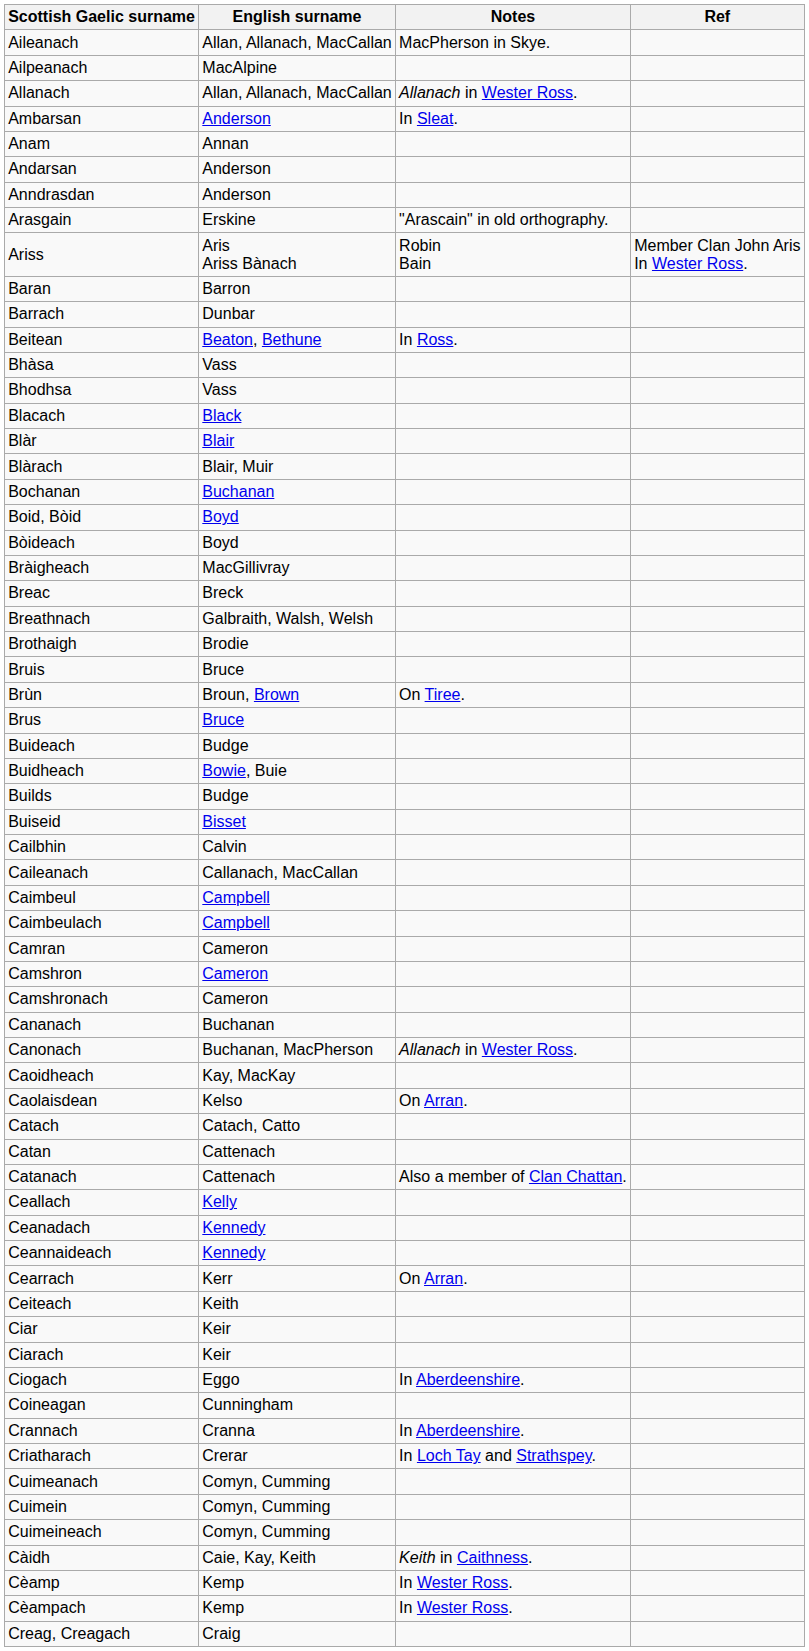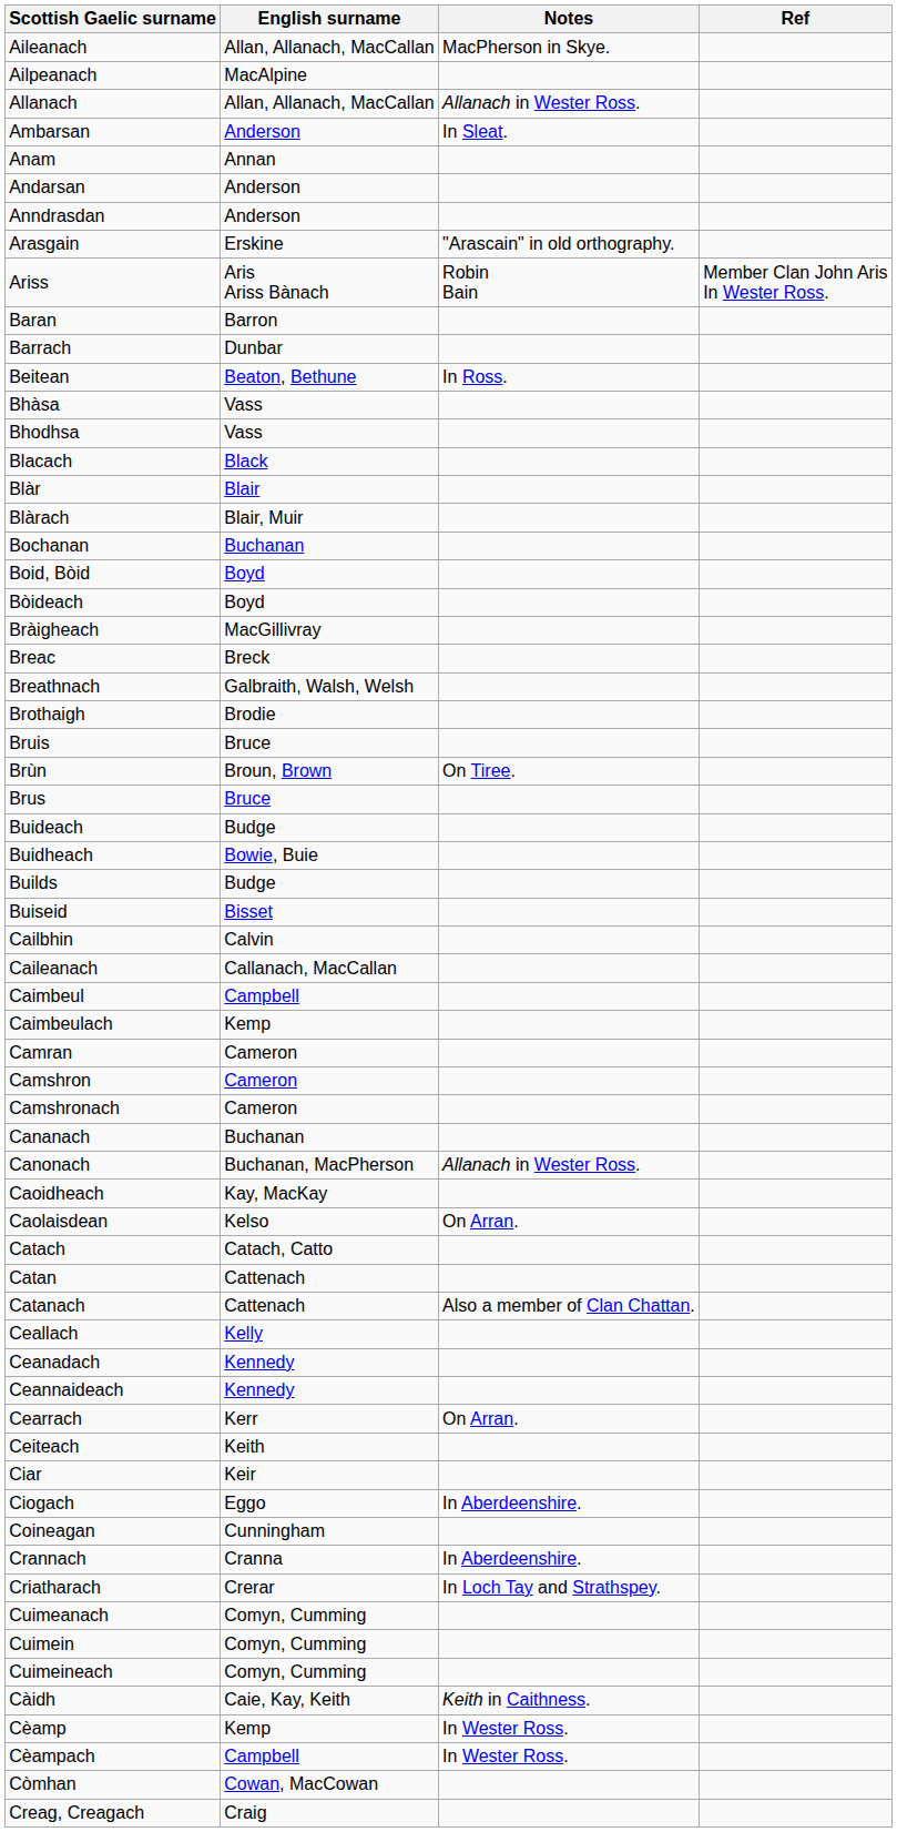 <table class="wikitable sortable">
 <tr>
 <th>Scottish Gaelic surname</th>
 <th>English surname</th>
 <th>Notes</th>
 <th>Ref<br> </th>
 </tr>
 <tr>
 <td>Aileanach</td>
 <td>Allan, Allanach, MacCallan</td>
 <td>MacPherson in Skye.</td>
 <td></td>
 </tr>
 <tr>
 <td>Ailpeanach</td>
 <td>MacAlpine</td>
 <td></td>
 <td></td>
 </tr>
 <tr>
 <td>Allanach</td>
 <td>Allan, Allanach, MacCallan</td>
 <td><em>Allanach</em> in <a href='#'>Wester Ross</a>.</td>
 <td></td>
 </tr>
 <tr>
 <td>Ambarsan</td>
 <td><a href='#'>Anderson</a></td>
 <td>In <a href='#'>Sleat</a>.</td>
 <td></td>
 </tr>
 <tr>
 <td>Anam</td>
 <td>Annan</td>
 <td></td>
 <td></td>
 </tr>
 <tr>
 <td>Andarsan</td>
 <td>Anderson</td>
 <td></td>
 <td></td>
 </tr>
 <tr>
 <td>Anndrasdan</td>
 <td>Anderson</td>
 <td></td>
 <td></td>
 </tr>
 <tr>
 <td>Arasgain</td>
 <td>Erskine</td>
 <td>"Arascain" in old orthography.</td>
 <td></td>
 </tr>
 <tr>
 <td>Ariss </td>
 <td>Aris<br>Ariss Bànach</td>
 <td>Robin<br>Bain</td>
 <td>Member Clan John Aris<br>In <a href='#'>Wester Ross</a>.</td>
 </tr>
 <tr>
 <td>Baran</td>
 <td>Barron</td>
 <td></td>
 <td></td>
 </tr>
 <tr>
 <td>Barrach</td>
 <td>Dunbar</td>
 <td></td>
 <td></td>
 </tr>
 <tr>
 <td>Beitean</td>
 <td><a href='#'>Beaton</a>, <a href='#'>Bethune</a></td>
 <td>In <a href='#'>Ross</a>.</td>
 <td></td>
 </tr>
 <tr>
 <td>Bhàsa</td>
 <td>Vass</td>
 <td></td>
 <td></td>
 </tr>
 <tr>
 <td>Bhodhsa</td>
 <td>Vass</td>
 <td></td>
 <td></td>
 </tr>
 <tr>
 <td>Blacach</td>
 <td><a href='#'>Black</a></td>
 <td></td>
 <td></td>
 </tr>
 <tr>
 <td>Blàr</td>
 <td><a href='#'>Blair</a></td>
 <td></td>
 <td></td>
 </tr>
 <tr>
 <td>Blàrach</td>
 <td>Blair, Muir</td>
 <td></td>
 <td></td>
 </tr>
 <tr>
 <td>Bochanan</td>
 <td><a href='#'>Buchanan</a></td>
 <td></td>
 <td></td>
 </tr>
 <tr>
 <td>Boid, Bòid</td>
 <td><a href='#'>Boyd</a></td>
 <td></td>
 <td></td>
 </tr>
 <tr>
 <td>Bòideach</td>
 <td>Boyd</td>
 <td></td>
 <td></td>
 </tr>
 <tr>
 <td>Bràigheach</td>
 <td>MacGillivray</td>
 <td></td>
 <td></td>
 </tr>
 <tr>
 <td>Breac</td>
 <td>Breck</td>
 <td></td>
 <td></td>
 </tr>
 <tr>
 <td>Breathnach</td>
 <td>Galbraith, Walsh, Welsh</td>
 <td></td>
 <td></td>
 </tr>
 <tr>
 <td>Brothaigh</td>
 <td>Brodie</td>
 <td></td>
 <td></td>
 </tr>
 <tr>
 <td>Bruis</td>
 <td>Bruce</td>
 <td></td>
 <td></td>
 </tr>
 <tr>
 <td>Brùn</td>
 <td>Broun, <a href='#'>Brown</a></td>
 <td>On <a href='#'>Tiree</a>.</td>
 <td></td>
 </tr>
 <tr>
 <td>Brus</td>
 <td><a href='#'>Bruce</a></td>
 <td></td>
 <td></td>
 </tr>
 <tr>
 <td>Buideach</td>
 <td>Budge</td>
 <td></td>
 <td></td>
 </tr>
 <tr>
 <td>Buidheach</td>
 <td><a href='#'>Bowie</a>, Buie</td>
 <td></td>
 <td></td>
 </tr>
 <tr>
 <td>Builds</td>
 <td>Budge</td>
 <td></td>
 <td></td>
 </tr>
 <tr>
 <td>Buiseid</td>
 <td><a href='#'>Bisset</a></td>
 <td></td>
 <td></td>
 </tr>
 <tr>
 <td>Cailbhin</td>
 <td>Calvin</td>
 <td></td>
 <td></td>
 </tr>
 <tr>
 <td>Caileanach</td>
 <td>Callanach, MacCallan</td>
 <td></td>
 <td></td>
 </tr>
 <tr>
 <td>Caimbeul</td>
 <td><a href='#'>Campbell</a></td>
 <td></td>
 <td></td>
 </tr>
 <tr>
 <td>Caimbeulach</td>
-<td><a href='#'>Campbell</a></td>
+<td>Kemp</td>
 <td></td>
 <td></td>
 </tr>
 <tr>
 <td>Camran</td>
 <td>Cameron</td>
 <td></td>
 <td></td>
 </tr>
 <tr>
 <td>Camshron</td>
 <td><a href='#'>Cameron</a></td>
 <td></td>
 <td></td>
 </tr>
 <tr>
 <td>Camshronach</td>
 <td>Cameron</td>
 <td></td>
 <td></td>
 </tr>
 <tr>
 <td>Cananach</td>
 <td>Buchanan</td>
 <td></td>
 <td></td>
 </tr>
 <tr>
 <td>Canonach</td>
 <td>Buchanan, MacPherson</td>
 <td><em>Allanach</em> in <a href='#'>Wester Ross</a>.</td>
 <td></td>
 </tr>
 <tr>
 <td>Caoidheach</td>
 <td>Kay, MacKay</td>
 <td></td>
 <td></td>
 </tr>
 <tr>
 <td>Caolaisdean</td>
 <td>Kelso</td>
 <td>On <a href='#'>Arran</a>.</td>
 <td></td>
 </tr>
 <tr>
 <td>Catach</td>
 <td>Catach, Catto</td>
 <td></td>
 <td></td>
 </tr>
 <tr>
 <td>Catan</td>
 <td>Cattenach</td>
 <td></td>
 <td></td>
 </tr>
 <tr>
 <td>Catanach</td>
 <td>Cattenach</td>
 <td>Also a member of <a href='#'>Clan Chattan</a>.</td>
 <td></td>
 </tr>
 <tr>
 <td>Ceallach</td>
 <td><a href='#'>Kelly</a></td>
 <td></td>
 <td></td>
 </tr>
 <tr>
 <td>Ceanadach</td>
 <td><a href='#'>Kennedy</a></td>
 <td></td>
 <td></td>
 </tr>
 <tr>
 <td>Ceannaideach</td>
 <td><a href='#'>Kennedy</a></td>
 <td></td>
 <td></td>
 </tr>
 <tr>
 <td>Cearrach</td>
 <td>Kerr</td>
 <td>On <a href='#'>Arran</a>.</td>
 <td></td>
 </tr>
 <tr>
 <td>Ceiteach</td>
 <td>Keith</td>
 <td></td>
 <td></td>
 </tr>
 <tr>
 <td>Ciar</td>
 <td>Keir</td>
 <td></td>
 <td></td>
 </tr>
 <tr>
-<td>Ciarach</td>
-<td>Keir</td>
-<td></td>
-<td></td>
-</tr>
-<tr>
 <td>Ciogach</td>
 <td>Eggo</td>
 <td>In <a href='#'>Aberdeenshire</a>.</td>
 <td></td>
 </tr>
 <tr>
 <td>Coineagan</td>
 <td>Cunningham</td>
 <td></td>
 <td></td>
 </tr>
 <tr>
 <td>Crannach</td>
 <td>Cranna</td>
 <td>In <a href='#'>Aberdeenshire</a>.</td>
 <td></td>
 </tr>
 <tr>
 <td>Criatharach</td>
 <td>Crerar</td>
 <td>In <a href='#'>Loch Tay</a> and <a href='#'>Strathspey</a>.</td>
 <td></td>
 </tr>
 <tr>
 <td>Cuimeanach</td>
 <td>Comyn, Cumming</td>
 <td></td>
 <td></td>
 </tr>
 <tr>
 <td>Cuimein</td>
 <td>Comyn, Cumming</td>
 <td></td>
 <td></td>
 </tr>
 <tr>
 <td>Cuimeineach</td>
 <td>Comyn, Cumming</td>
 <td></td>
 <td></td>
 </tr>
 <tr>
 <td>Càidh</td>
 <td>Caie, Kay, Keith</td>
 <td><em>Keith</em> in <a href='#'>Caithness</a>.</td>
 <td></td>
 </tr>
 <tr>
 <td>Cèamp</td>
 <td>Kemp</td>
 <td>In <a href='#'>Wester Ross</a>.</td>
 <td></td>
 </tr>
 <tr>
 <td>Cèampach</td>
-<td>Kemp</td>
+<td><a href='#'>Campbell</a></td>
 <td>In <a href='#'>Wester Ross</a>.</td>
+<td></td>
+</tr>
+<tr>
+<td>Còmhan</td>
+<td><a href='#'>Cowan</a>, MacCowan</td>
+<td></td>
 <td></td>
 </tr>
 <tr>
 <td>Creag, Creagach</td>
 <td>Craig</td>
 <td></td>
 <td></td>
 </tr>
 </table>
